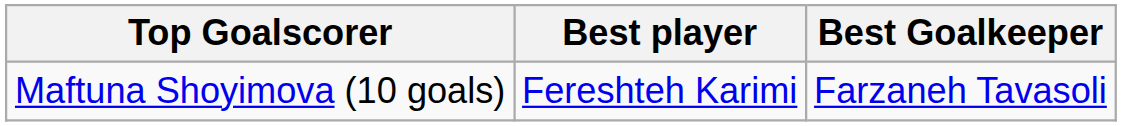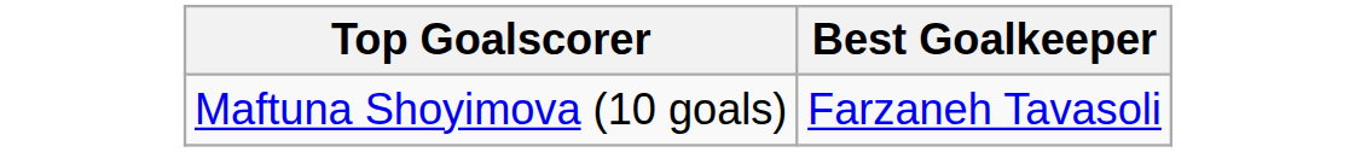 <table class="wikitable" style="text-align: center; margin: 0 auto;">
 <tr>
 <th>Top Goalscorer</th>
-<th>Best player</th>
 <th>Best Goalkeeper</th>
 </tr>
 <tr>
 <td> <a href='#'>Maftuna Shoyimova</a> (10 goals)</td>
-<td> <a href='#'>Fereshteh Karimi</a></td>
 <td> <a href='#'>Farzaneh Tavasoli</a></td>
 </tr>
 </table>
